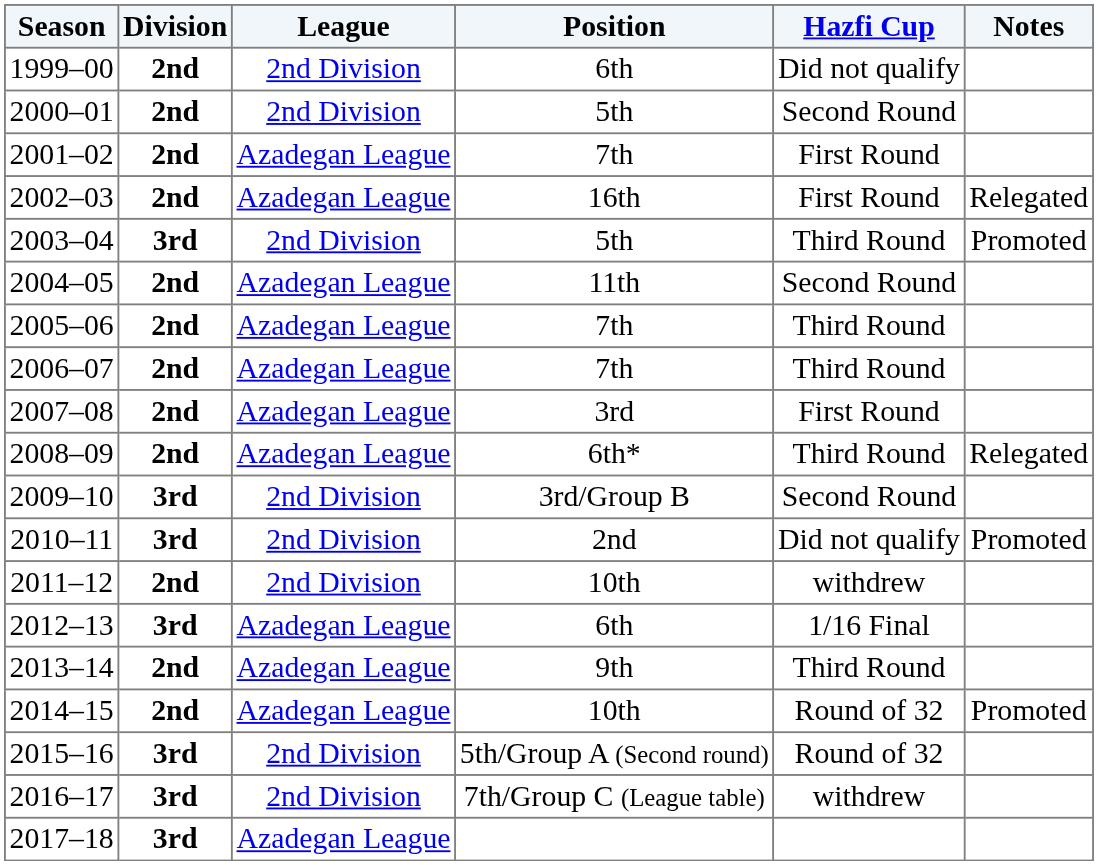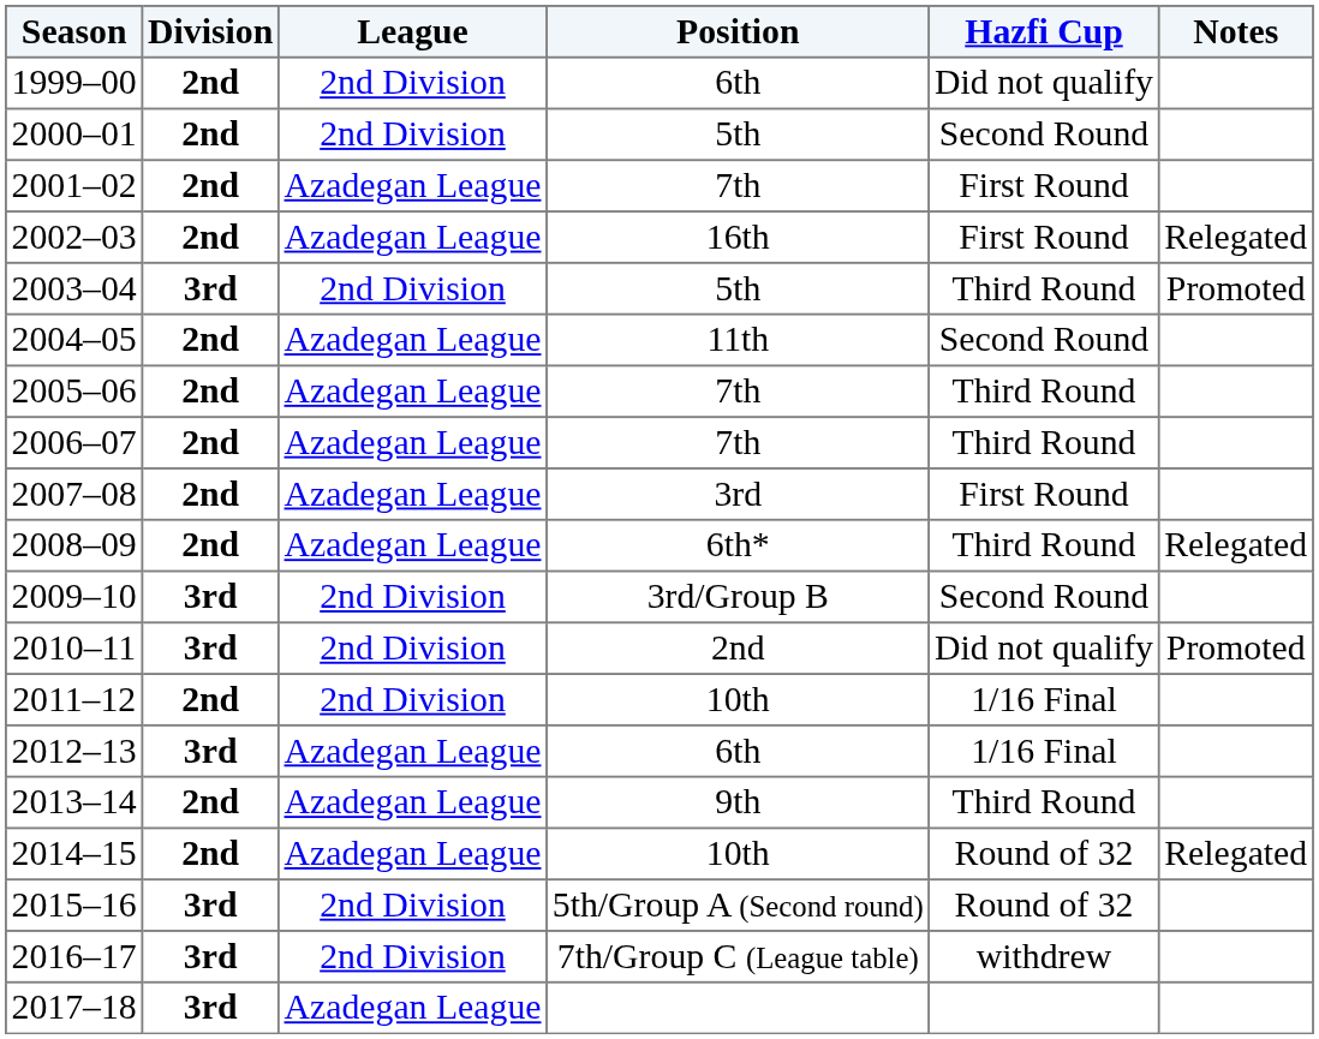 <table border="1" cellpadding="2" style="border-collapse:collapse; text-align:center; font-size:normal;">
 <tr style="background:#f0f6fa;">
 <th>Season</th>
 <th>Division</th>
 <th>League</th>
 <th>Position</th>
 <th><a href='#'>Hazfi Cup</a></th>
 <th>Notes</th>
 </tr>
 <tr>
 <td>1999–00</td>
 <th>2nd</th>
 <td><a href='#'>2nd Division</a></td>
 <td>6th</td>
 <td>Did not qualify</td>
 <td></td>
 </tr>
 <tr>
 <td>2000–01</td>
 <th>2nd</th>
 <td><a href='#'>2nd Division</a></td>
 <td>5th</td>
 <td>Second Round</td>
 <td></td>
 </tr>
 <tr>
 <td>2001–02</td>
 <th>2nd</th>
 <td><a href='#'>Azadegan League</a></td>
 <td>7th</td>
 <td>First Round</td>
 <td></td>
 </tr>
 <tr>
 <td>2002–03</td>
 <th>2nd</th>
 <td><a href='#'>Azadegan League</a></td>
 <td>16th</td>
 <td>First Round</td>
 <td>Relegated</td>
 </tr>
 <tr>
 <td>2003–04</td>
 <th>3rd</th>
 <td><a href='#'>2nd Division</a></td>
 <td>5th</td>
 <td>Third Round</td>
 <td>Promoted</td>
 </tr>
 <tr>
 <td>2004–05</td>
 <th>2nd</th>
 <td><a href='#'>Azadegan League</a></td>
 <td>11th</td>
 <td>Second Round</td>
 <td></td>
 </tr>
 <tr>
 <td>2005–06</td>
 <th>2nd</th>
 <td><a href='#'>Azadegan League</a></td>
 <td>7th</td>
 <td>Third Round</td>
 <td></td>
 </tr>
 <tr>
 <td>2006–07</td>
 <th>2nd</th>
 <td><a href='#'>Azadegan League</a></td>
 <td>7th</td>
 <td>Third Round</td>
 <td></td>
 </tr>
 <tr>
 <td>2007–08</td>
 <th>2nd</th>
 <td><a href='#'>Azadegan League</a></td>
 <td>3rd</td>
 <td>First Round</td>
 <td></td>
 </tr>
 <tr>
 <td>2008–09</td>
 <th>2nd</th>
 <td><a href='#'>Azadegan League</a></td>
 <td>6th*</td>
 <td>Third Round</td>
 <td>Relegated</td>
 </tr>
 <tr>
 <td>2009–10</td>
 <th>3rd</th>
 <td><a href='#'>2nd Division</a></td>
 <td>3rd/Group B</td>
 <td>Second Round</td>
 <td></td>
 </tr>
 <tr>
 <td>2010–11</td>
 <th>3rd</th>
 <td><a href='#'>2nd Division</a></td>
 <td>2nd</td>
 <td>Did not qualify</td>
 <td>Promoted</td>
 </tr>
 <tr>
 <td>2011–12</td>
 <th>2nd</th>
 <td><a href='#'>2nd Division</a></td>
 <td>10th</td>
-<td>withdrew</td>
+<td>1/16 Final</td>
 <td></td>
 </tr>
 <tr>
 <td>2012–13</td>
 <th>3rd</th>
 <td><a href='#'>Azadegan League</a></td>
 <td>6th</td>
 <td>1/16 Final</td>
 <td></td>
 </tr>
 <tr>
 <td>2013–14</td>
 <th>2nd</th>
 <td><a href='#'>Azadegan League</a></td>
 <td>9th</td>
 <td>Third Round</td>
 <td></td>
 </tr>
 <tr>
 <td>2014–15</td>
 <th>2nd</th>
 <td><a href='#'>Azadegan League</a></td>
 <td>10th</td>
 <td>Round of 32</td>
-<td>Promoted</td>
+<td>Relegated</td>
 </tr>
 <tr>
 <td>2015–16</td>
 <th>3rd</th>
 <td><a href='#'>2nd Division</a></td>
 <td>5th/Group A <small>(Second round)</small></td>
 <td>Round of 32</td>
 <td></td>
 </tr>
 <tr>
 <td>2016–17</td>
 <th>3rd</th>
 <td><a href='#'>2nd Division</a></td>
 <td>7th/Group C <small>(League table)</small></td>
 <td>withdrew</td>
 <td></td>
 </tr>
 <tr>
 <td>2017–18</td>
 <th>3rd</th>
 <td><a href='#'>Azadegan League</a></td>
 <td></td>
 <td></td>
 <td></td>
 </tr>
 </table>
